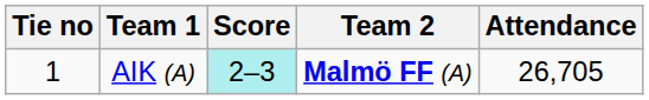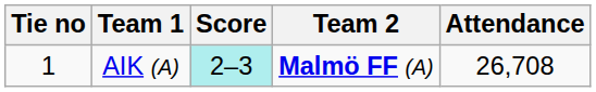 <table class="wikitable" style="text-align:center">
 <tr>
 <th style= width="40px">Tie no</th>
 <th style= width="150px">Team 1</th>
 <th style= width="60px">Score</th>
 <th style= width="150px">Team 2</th>
 <th style= width="30px">Attendance</th>
 </tr>
 <tr>
 <td>1</td>
 <td><a href='#'>AIK</a> <em><small>(A)</small></em></td>
 <td style="background: paleturquoise;">2–3</td>
 <td><strong><a href='#'>Malmö FF</a></strong> <em><small>(A)</small></em></td>
-<td>26,705</td>
+<td>26,708</td>
 </tr>
 </table>
